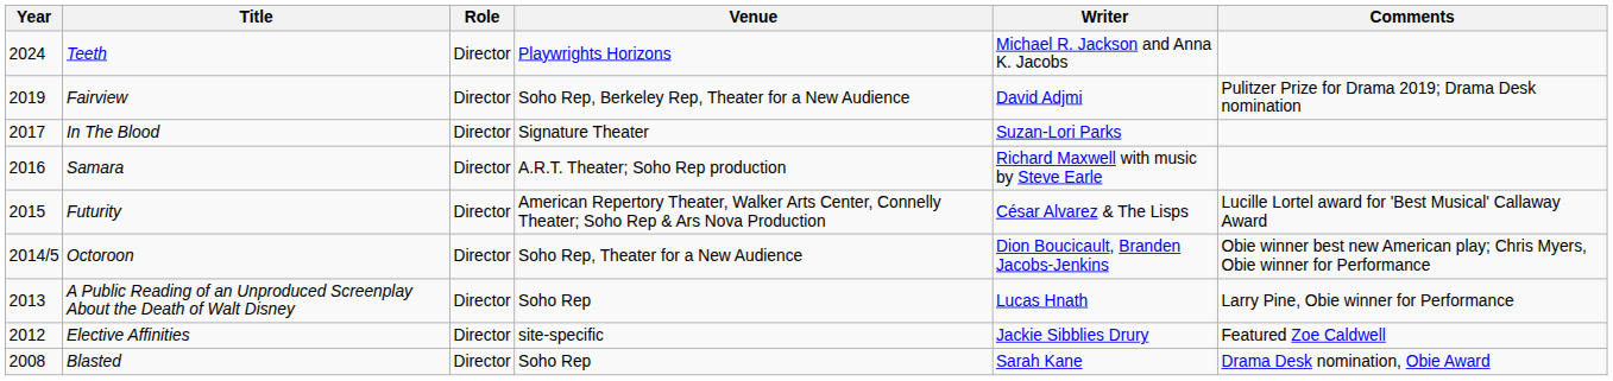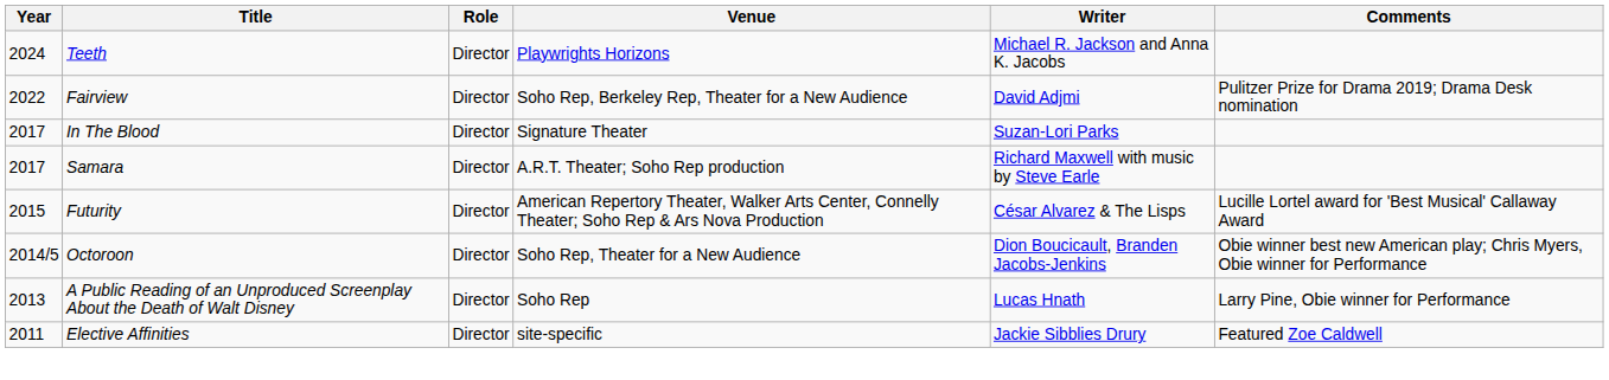 <table class="wikitable">
 <tr>
 <th>Year</th>
 <th>Title</th>
 <th>Role</th>
 <th>Venue</th>
 <th>Writer</th>
 <th>Comments</th>
 </tr>
 <tr>
 <td>2024</td>
 <td><a href='#'><em>Teeth</em></a></td>
 <td>Director</td>
 <td><a href='#'>Playwrights Horizons</a></td>
 <td><a href='#'>Michael R. Jackson</a> and Anna K. Jacobs</td>
 <td></td>
 </tr>
 <tr>
-<td>2019</td>
+<td>2022</td>
 <td><em>Fairview</em></td>
 <td>Director</td>
 <td>Soho Rep, Berkeley Rep, Theater for a New Audience</td>
 <td><a href='#'>David Adjmi</a></td>
 <td>Pulitzer Prize for Drama 2019; Drama Desk nomination</td>
 </tr>
 <tr>
 <td>2017</td>
 <td><em>In The Blood</em></td>
 <td>Director</td>
 <td>Signature Theater</td>
 <td><a href='#'>Suzan-Lori Parks</a></td>
 <td></td>
 </tr>
 <tr>
-<td>2016</td>
+<td>2017</td>
 <td><em>Samara</em></td>
 <td>Director</td>
 <td>A.R.T. Theater; Soho Rep production</td>
 <td><a href='#'>Richard Maxwell</a> with music by <a href='#'>Steve Earle</a></td>
 <td></td>
 </tr>
 <tr>
 <td>2015</td>
 <td><em>Futurity</em></td>
 <td>Director</td>
 <td>American Repertory Theater, Walker Arts Center, Connelly Theater; Soho Rep & Ars Nova Production</td>
 <td><a href='#'>César Alvarez</a> & The Lisps</td>
 <td>Lucille Lortel award for 'Best Musical' Callaway Award</td>
 </tr>
 <tr>
 <td>2014/5</td>
 <td><em>Octoroon</em></td>
 <td>Director</td>
 <td>Soho Rep, Theater for a New Audience</td>
 <td><a href='#'>Dion Boucicault</a>, <a href='#'>Branden Jacobs-Jenkins</a></td>
 <td>Obie winner best new American play; Chris Myers, Obie winner for Performance</td>
 </tr>
 <tr>
 <td>2013</td>
 <td><em>A Public Reading of an Unproduced Screenplay About the Death of Walt Disney</em></td>
 <td>Director</td>
 <td>Soho Rep</td>
 <td><a href='#'>Lucas Hnath</a></td>
 <td>Larry Pine, Obie winner for Performance</td>
 </tr>
 <tr>
-<td>2012</td>
+<td>2011</td>
 <td><em>Elective Affinities</em></td>
 <td>Director</td>
 <td>site-specific</td>
 <td><a href='#'>Jackie Sibblies Drury</a></td>
 <td>Featured <a href='#'>Zoe Caldwell</a></td>
 </tr>
-<tr>
-<td>2008</td>
-<td><em>Blasted</em></td>
-<td>Director</td>
-<td>Soho Rep</td>
-<td><a href='#'>Sarah Kane</a></td>
-<td><a href='#'>Drama Desk</a> nomination, <a href='#'>Obie Award</a></td>
-</tr>
 </table>
